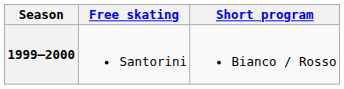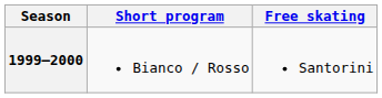 <table class=wikitable style=text-align:center>
 <tr>
 <th>Season</th>
+<th><a href='#'>Short program</a></th>
 <th><a href='#'>Free skating</a></th>
-<th><a href='#'>Short program</a></th>
 </tr>
 <tr>
 <th>1999–2000 <br> </th>
+<td><br><ul><li>Bianco / Rosso <br></li></ul></td>
 <td><br><ul><li>Santorini <br></li></ul></td>
-<td><br><ul><li>Bianco / Rosso <br></li></ul></td>
 </tr>
 </table>
